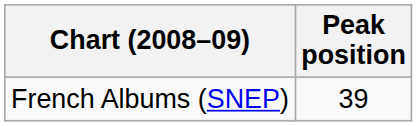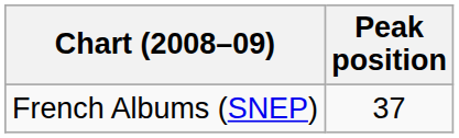 <table class="wikitable">
 <tr>
 <th align="left">Chart (2008–09)</th>
 <th align="left">Peak<br>position</th>
 </tr>
 <tr>
 <td align="left">French Albums (<a href='#'>SNEP</a>)</td>
-<td style="text-align:center;">39</td>
+<td style="text-align:center;">37</td>
 </tr>
 </table>
